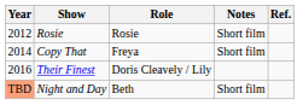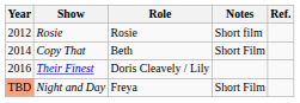 <table class="wikitable sortable">
 <tr>
 <th>Year</th>
 <th>Show</th>
 <th>Role</th>
 <th>Notes</th>
 <th>Ref.</th>
 </tr>
 <tr>
 <td>2012</td>
 <td><em>Rosie</em></td>
 <td>Rosie</td>
 <td>Short film</td>
 <td></td>
 </tr>
 <tr>
 <td>2014</td>
 <td><em>Copy That</em></td>
-<td>Freya</td>
-<td>Short film</td>
+<td>Beth</td>
+<td>Short Film</td>
 <td></td>
 </tr>
 <tr>
 <td>2016</td>
 <td><em><a href='#'>Their Finest</a></em></td>
 <td>Doris Cleavely / Lily</td>
 <td></td>
 <td></td>
 </tr>
 <tr>
 <td style="background: lightsalmon;">TBD</td>
 <td><em>Night and Day</em></td>
-<td>Beth</td>
-<td>Short film</td>
+<td>Freya</td>
+<td>Short Film</td>
 <td></td>
 </tr>
 </table>
